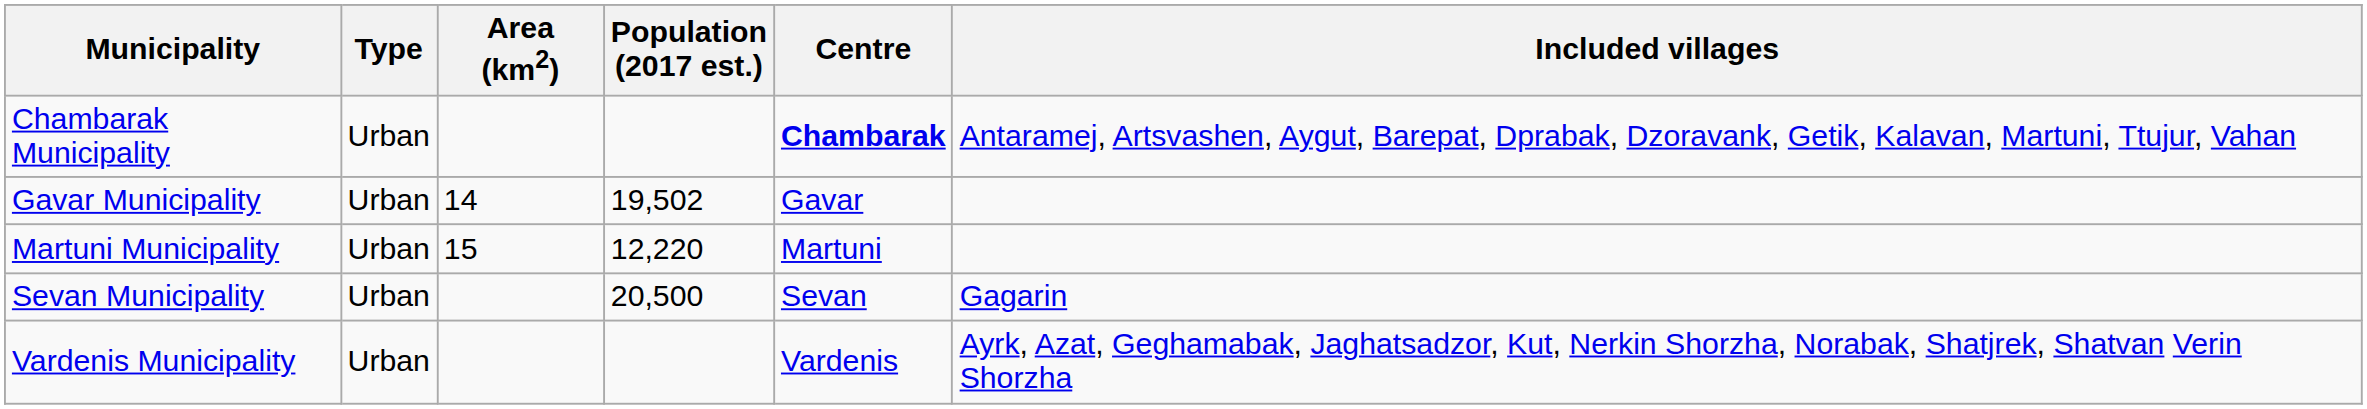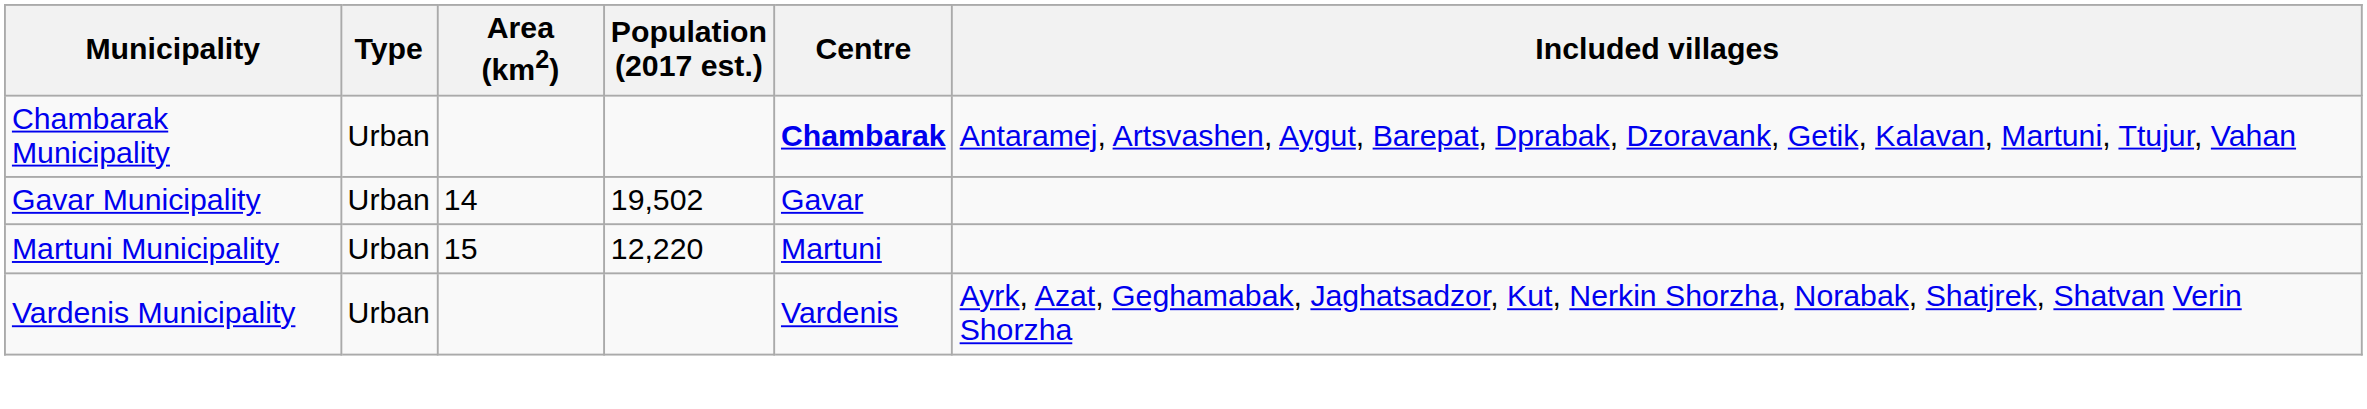 <table class="wikitable sortable">
 <tr>
 <th>Municipality</th>
 <th>Type</th>
 <th>Area (km<sup>2</sup>)</th>
 <th>Population<br>(2017 est.)</th>
 <th>Centre</th>
 <th>Included villages</th>
 </tr>
 <tr>
 <td><a href='#'>Chambarak Municipality</a></td>
 <td>Urban</td>
 <td></td>
 <td></td>
 <td><strong><a href='#'>Chambarak</a></strong></td>
 <td><a href='#'>Antaramej</a>, <a href='#'>Artsvashen</a>, <a href='#'>Aygut</a>, <a href='#'>Barepat</a>, <a href='#'>Dprabak</a>, <a href='#'>Dzoravank</a>, <a href='#'>Getik</a>, <a href='#'>Kalavan</a>, <a href='#'>Martuni</a>, <a href='#'>Ttujur</a>, <a href='#'>Vahan</a></td>
 </tr>
 <tr>
 <td><a href='#'>Gavar Municipality</a></td>
 <td>Urban</td>
 <td>14</td>
 <td>19,502</td>
 <td><a href='#'>Gavar</a></td>
 <td></td>
 </tr>
 <tr>
 <td><a href='#'>Martuni Municipality</a></td>
 <td>Urban</td>
 <td>15</td>
 <td>12,220</td>
 <td><a href='#'>Martuni</a></td>
 <td></td>
 </tr>
 <tr>
-<td><a href='#'>Sevan Municipality</a></td>
-<td>Urban</td>
-<td></td>
-<td>20,500</td>
-<td><a href='#'>Sevan</a></td>
-<td><a href='#'>Gagarin</a></td>
-</tr>
-<tr>
 <td><a href='#'>Vardenis Municipality</a></td>
 <td>Urban</td>
 <td></td>
 <td></td>
 <td><a href='#'>Vardenis</a></td>
 <td><a href='#'>Ayrk</a>, <a href='#'>Azat</a>, <a href='#'>Geghamabak</a>, <a href='#'>Jaghatsadzor</a>, <a href='#'>Kut</a>, <a href='#'>Nerkin Shorzha</a>, <a href='#'>Norabak</a>, <a href='#'>Shatjrek</a>, <a href='#'>Shatvan</a> <a href='#'>Verin Shorzha</a></td>
 </tr>
 </table>
